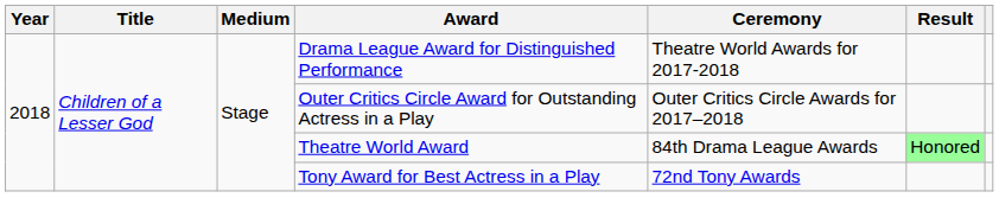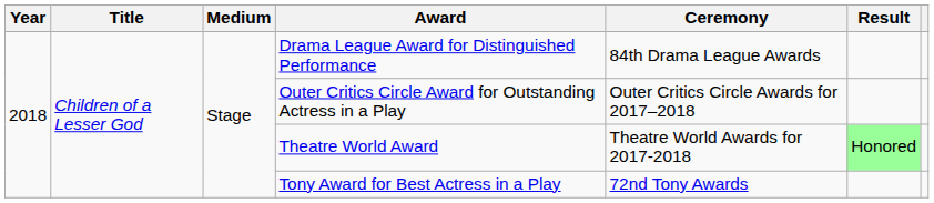 <table class=wikitable>
 <tr>
 <th>Year</th>
 <th>Title</th>
 <th>Medium</th>
 <th>Award</th>
 <th>Ceremony</th>
 <th>Result</th>
 <th></th>
 </tr>
 <tr>
 <td rowspan=4>2018</td>
 <td rowspan=4><em><a href='#'>Children of a Lesser God</a></em></td>
 <td rowspan=4>Stage</td>
 <td><a href='#'>Drama League Award for Distinguished Performance</a></td>
-<td>Theatre World Awards for 2017-2018</td>
+<td>84th Drama League Awards</td>
 <td></td>
 <td></td>
 </tr>
 <tr>
 <td><a href='#'>Outer Critics Circle Award</a> for Outstanding Actress in a Play</td>
 <td>Outer Critics Circle Awards for 2017–2018</td>
 <td></td>
 <td></td>
 </tr>
 <tr>
 <td><a href='#'>Theatre World Award</a></td>
-<td>84th Drama League Awards</td>
+<td>Theatre World Awards for 2017-2018</td>
 <td style="text-align:center; background: #99FF99;">Honored</td>
 <td></td>
 </tr>
 <tr>
 <td><a href='#'>Tony Award for Best Actress in a Play</a></td>
 <td><a href='#'>72nd Tony Awards</a></td>
 <td></td>
 <td></td>
 </tr>
 </table>
